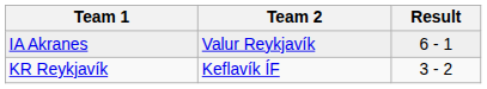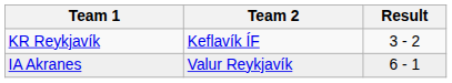 <table class="wikitable">
 <tr>
 <th width="180">Team 1</th>
 <th width="180">Team 2</th>
 <th width="80">Result</th>
 </tr>
+<tr>
+<td><a href='#'>KR Reykjavík</a></td>
+<td><a href='#'>Keflavík ÍF</a></td>
+<td align="center">3 - 2</td>
+</tr>
 <tr style="background:#EFEFEF">
 <td><a href='#'>IA Akranes</a></td>
 <td><a href='#'>Valur Reykjavík</a></td>
 <td align="center">6 - 1</td>
 </tr>
-<tr>
-<td><a href='#'>KR Reykjavík</a></td>
-<td><a href='#'>Keflavík ÍF</a></td>
-<td align="center">3 - 2</td>
-</tr>
 </table>
